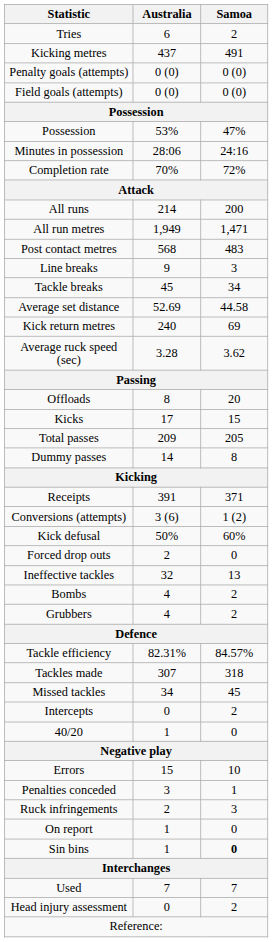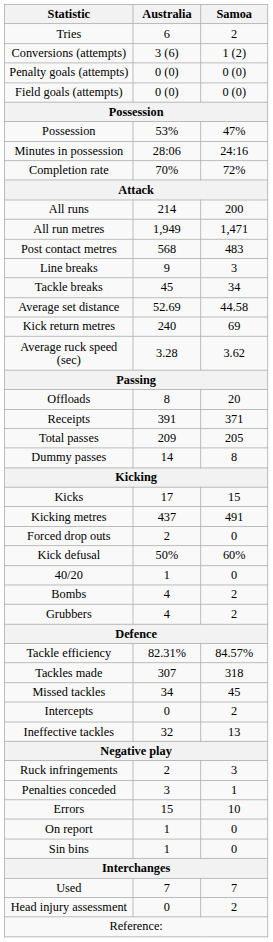 <table class="wikitable plainrowheaders" style="text-align:center">
 <tr>
 <th scope="col" style="width:160px">Statistic</th>
 <th scope="col" style="width:80px">Australia</th>
 <th scope="col" style="width:80px">Samoa</th>
 </tr>
 <tr>
 <td>Tries</td>
 <td>6</td>
 <td>2</td>
 </tr>
 <tr>
-<td>Kicking metres</td>
-<td>437</td>
-<td>491</td>
+<td>Conversions (attempts)</td>
+<td>3 (6)</td>
+<td>1 (2)</td>
 </tr>
 <tr>
 <td>Penalty goals (attempts)</td>
 <td>0 (0)</td>
 <td>0 (0)</td>
 </tr>
 <tr>
 <td>Field goals (attempts)</td>
 <td>0 (0)</td>
 <td>0 (0)</td>
 </tr>
 <tr>
 <th colspan=3>Possession</th>
 </tr>
 <tr>
 <td>Possession</td>
 <td>53%</td>
 <td>47%</td>
 </tr>
 <tr>
 <td>Minutes in possession</td>
 <td>28:06</td>
 <td>24:16</td>
 </tr>
 <tr>
 <td>Completion rate</td>
 <td>70%</td>
 <td>72%</td>
 </tr>
 <tr>
 <th colspan=3>Attack</th>
 </tr>
 <tr>
 <td>All runs</td>
 <td>214</td>
 <td>200</td>
 </tr>
 <tr>
 <td>All run metres</td>
 <td>1,949</td>
 <td>1,471</td>
 </tr>
 <tr>
 <td>Post contact metres</td>
 <td>568</td>
 <td>483</td>
 </tr>
 <tr>
 <td>Line breaks</td>
 <td>9</td>
 <td>3</td>
 </tr>
 <tr>
 <td>Tackle breaks</td>
 <td>45</td>
 <td>34</td>
 </tr>
 <tr>
 <td>Average set distance</td>
 <td>52.69</td>
 <td>44.58</td>
 </tr>
 <tr>
 <td>Kick return metres</td>
 <td>240</td>
 <td>69</td>
 </tr>
 <tr>
 <td>Average ruck speed (sec)</td>
 <td>3.28</td>
 <td>3.62</td>
 </tr>
 <tr>
 <th colspan=3>Passing</th>
 </tr>
 <tr>
 <td>Offloads</td>
 <td>8</td>
 <td>20</td>
 </tr>
 <tr>
-<td>Kicks</td>
-<td>17</td>
-<td>15</td>
+<td>Receipts</td>
+<td>391</td>
+<td>371</td>
 </tr>
 <tr>
 <td>Total passes</td>
 <td>209</td>
 <td>205</td>
 </tr>
 <tr>
 <td>Dummy passes</td>
 <td>14</td>
 <td>8</td>
 </tr>
 <tr>
 <th colspan=3>Kicking</th>
 </tr>
 <tr>
-<td>Receipts</td>
-<td>391</td>
-<td>371</td>
+<td>Kicks</td>
+<td>17</td>
+<td>15</td>
 </tr>
 <tr>
-<td>Conversions (attempts)</td>
-<td>3 (6)</td>
-<td>1 (2)</td>
+<td>Kicking metres</td>
+<td>437</td>
+<td>491</td>
+</tr>
+<tr>
+<td>Forced drop outs</td>
+<td>2</td>
+<td>0</td>
 </tr>
 <tr>
 <td>Kick defusal</td>
 <td>50%</td>
 <td>60%</td>
 </tr>
 <tr>
-<td>Forced drop outs</td>
-<td>2</td>
+<td>40/20</td>
+<td>1</td>
 <td>0</td>
-</tr>
-<tr>
-<td>Ineffective tackles</td>
-<td>32</td>
-<td>13</td>
 </tr>
 <tr>
 <td>Bombs</td>
 <td>4</td>
 <td>2</td>
 </tr>
 <tr>
 <td>Grubbers</td>
 <td>4</td>
 <td>2</td>
 </tr>
 <tr>
 <th colspan=3>Defence</th>
 </tr>
 <tr>
 <td>Tackle efficiency</td>
 <td>82.31%</td>
 <td>84.57%</td>
 </tr>
 <tr>
 <td>Tackles made</td>
 <td>307</td>
 <td>318</td>
 </tr>
 <tr>
 <td>Missed tackles</td>
 <td>34</td>
 <td>45</td>
 </tr>
 <tr>
 <td>Intercepts</td>
 <td>0</td>
 <td>2</td>
 </tr>
 <tr>
-<td>40/20</td>
-<td>1</td>
-<td>0</td>
+<td>Ineffective tackles</td>
+<td>32</td>
+<td>13</td>
 </tr>
 <tr>
 <th colspan=3>Negative play</th>
 </tr>
 <tr>
-<td>Errors</td>
-<td>15</td>
-<td>10</td>
+<td>Ruck infringements</td>
+<td>2</td>
+<td>3</td>
 </tr>
 <tr>
 <td>Penalties conceded</td>
 <td>3</td>
 <td>1</td>
 </tr>
 <tr>
-<td>Ruck infringements</td>
-<td>2</td>
-<td>3</td>
+<td>Errors</td>
+<td>15</td>
+<td>10</td>
 </tr>
 <tr>
 <td>On report</td>
 <td>1</td>
 <td>0</td>
 </tr>
 <tr>
 <td>Sin bins</td>
 <td>1</td>
-<td><strong>0</strong></td>
+<td>0</td>
 </tr>
 <tr>
 <th colspan=3>Interchanges</th>
 </tr>
 <tr>
 <td>Used</td>
 <td>7</td>
 <td>7</td>
 </tr>
 <tr>
 <td>Head injury assessment</td>
 <td>0</td>
 <td>2</td>
 </tr>
 <tr>
 <td colspan="3">Reference: </td>
 </tr>
 </table>
